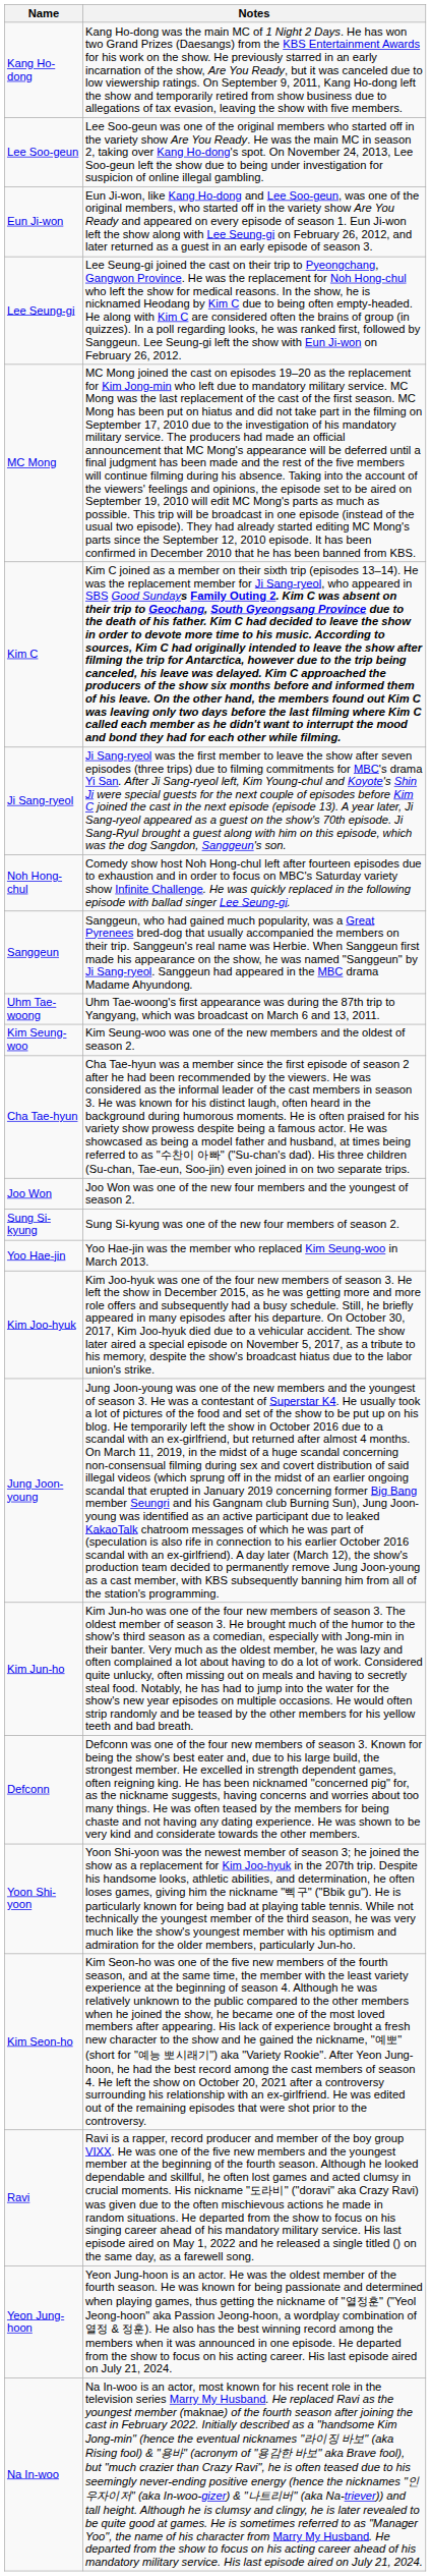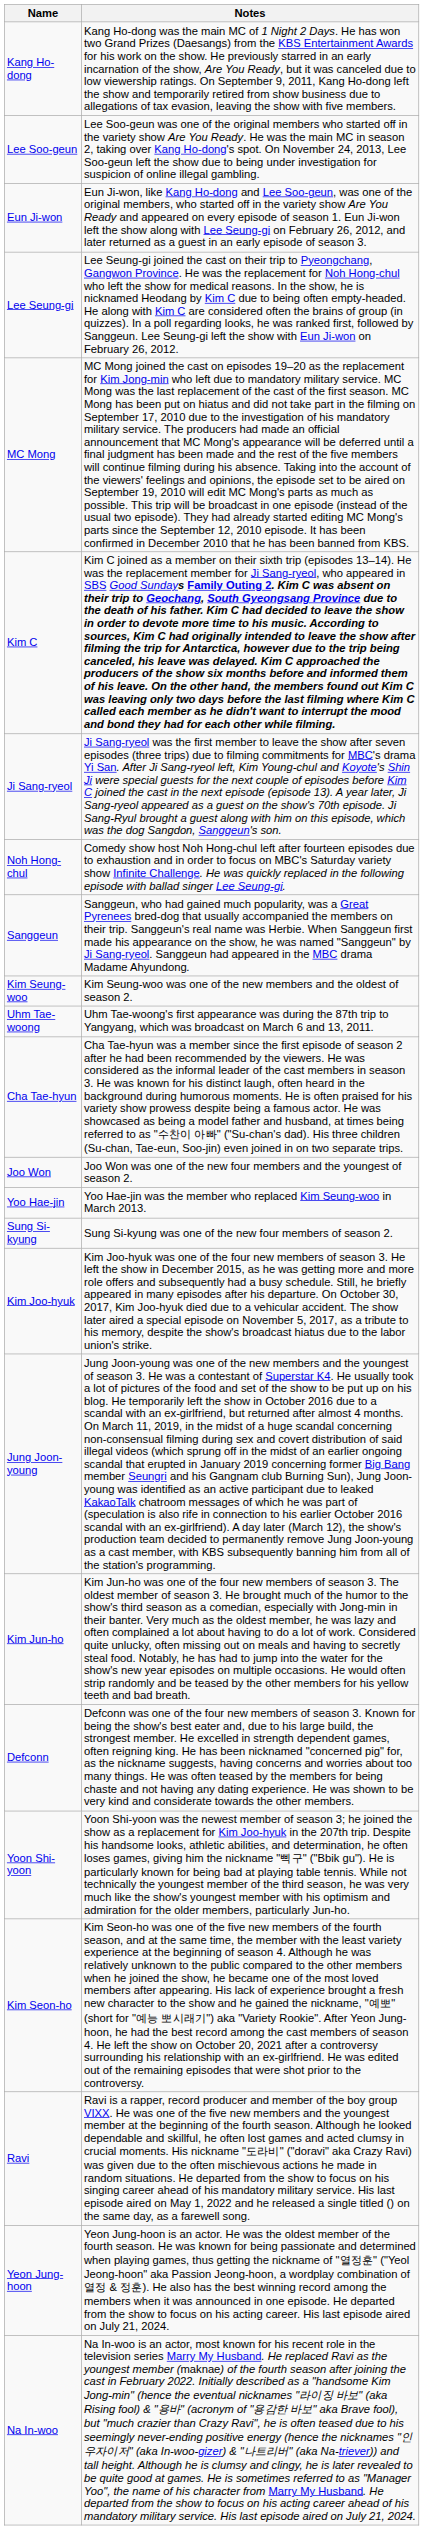 <table class="wikitable sortable" style="width:95%;">
 <tr>
 <th style="width:16%;">Name</th>
 <th style="width:70%;">Notes</th>
 </tr>
 <tr>
 <td scope="row"><a href='#'>Kang Ho-dong</a></td>
 <td>Kang Ho-dong was the main MC of <em>1 Night 2 Days</em>. He has won two Grand Prizes (Daesangs) from the <a href='#'>KBS Entertainment Awards</a> for his work on the show. He previously starred in an early incarnation of the show, <em>Are You Ready</em>, but it was canceled due to low viewership ratings. On September 9, 2011, Kang Ho-dong left the show and temporarily retired from show business due to allegations of tax evasion, leaving the show with five members.</td>
 </tr>
 <tr>
 <td scope="row"><a href='#'>Lee Soo-geun</a></td>
 <td>Lee Soo-geun was one of the original members who started off in the variety show <em>Are You Ready</em>. He was the main MC in season 2, taking over <a href='#'>Kang Ho-dong</a>'s spot. On November 24, 2013, Lee Soo-geun left the show due to being under investigation for suspicion of online illegal gambling.</td>
 </tr>
 <tr>
 <td scope="row"><a href='#'>Eun Ji-won</a></td>
 <td>Eun Ji-won, like <a href='#'>Kang Ho-dong</a> and <a href='#'>Lee Soo-geun</a>, was one of the original members, who started off in the variety show <em>Are You Ready</em> and appeared on every episode of season 1. Eun Ji-won left the show along with <a href='#'>Lee Seung-gi</a> on February 26, 2012, and later returned as a guest in an early episode of season 3.</td>
 </tr>
 <tr>
 <td scope="row"><a href='#'>Lee Seung-gi</a></td>
 <td>Lee Seung-gi joined the cast on their trip to <a href='#'>Pyeongchang</a>, <a href='#'>Gangwon Province</a>. He was the replacement for <a href='#'>Noh Hong-chul</a> who left the show for medical reasons. In the show, he is nicknamed Heodang by <a href='#'>Kim C</a> due to being often empty-headed. He along with <a href='#'>Kim C</a> are considered often the brains of group (in quizzes). In a poll regarding looks, he was ranked first, followed by Sanggeun. Lee Seung-gi left the show with <a href='#'>Eun Ji-won</a> on February 26, 2012.</td>
 </tr>
 <tr>
 <td scope="row"><a href='#'>MC Mong</a></td>
 <td>MC Mong joined the cast on episodes 19–20 as the replacement for <a href='#'>Kim Jong-min</a> who left due to mandatory military service. MC Mong was the last replacement of the cast of the first season. MC Mong has been put on hiatus and did not take part in the filming on September 17, 2010 due to the investigation of his mandatory military service. The producers had made an official announcement that MC Mong's appearance will be deferred until a final judgment has been made and the rest of the five members will continue filming during his absence. Taking into the account of the viewers' feelings and opinions, the episode set to be aired on September 19, 2010 will edit MC Mong's parts as much as possible. This trip will be broadcast in one episode (instead of the usual two episode). They had already started editing MC Mong's parts since the September 12, 2010 episode. It has been confirmed in December 2010 that he has been banned from KBS.</td>
 </tr>
 <tr>
 <td scope="row"><a href='#'>Kim C</a></td>
 <td>Kim C joined as a member on their sixth trip (episodes 13–14). He was the replacement member for <a href='#'>Ji Sang-ryeol</a>, who appeared in <a href='#'>SBS</a> <em><a href='#'>Good Sunday</a><strong>s </em><a href='#'>Family Outing 2</a><em>. Kim C was absent on their trip to <a href='#'>Geochang</a>, <a href='#'>South Gyeongsang Province</a> due to the death of his father. Kim C had decided to leave the show in order to devote more time to his music. According to sources, Kim C had originally intended to leave the show after filming the trip for Antarctica, however due to the trip being canceled, his leave was delayed. Kim C approached the producers of the show six months before and informed them of his leave. On the other hand, the members found out Kim C was leaving only two days before the last filming where Kim C called each member as he didn't want to interrupt the mood and bond they had for each other while filming.</td>
 </tr>
 <tr>
 <td scope="row"><a href='#'>Ji Sang-ryeol</a></td>
 <td><a href='#'>Ji Sang-ryeol</a> was the first member to leave the show after seven episodes (three trips) due to filming commitments for <a href='#'>MBC</a>'s drama </em><a href='#'>Yi San</a><em>. After Ji Sang-ryeol left, Kim Young-chul and <a href='#'>Koyote</a>'s <a href='#'>Shin Ji</a> were special guests for the next couple of episodes before <a href='#'>Kim C</a> joined the cast in the next episode (episode 13). A year later, Ji Sang-ryeol appeared as a guest on the show's 70th episode. Ji Sang-Ryul brought a guest along with him on this episode, which was the dog Sangdon, <a href='#'>Sanggeun</a>'s son.</td>
 </tr>
 <tr>
 <td scope="row"><a href='#'>Noh Hong-chul</a></td>
 <td>Comedy show host Noh Hong-chul left after fourteen episodes due to exhaustion and in order to focus on MBC's Saturday variety show </em><a href='#'>Infinite Challenge</a><em>. He was quickly replaced in the following episode with ballad singer <a href='#'>Lee Seung-gi</a>.</td>
 </tr>
 <tr>
 <td scope="row"><a href='#'>Sanggeun</a></td>
 <td>Sanggeun, who had gained much popularity, was a <a href='#'>Great Pyrenees</a> bred-dog that usually accompanied the members on their trip. Sanggeun's real name was Herbie. When Sanggeun first made his appearance on the show, he was named "Sanggeun" by <a href='#'>Ji Sang-ryeol</a>. Sanggeun had appeared in the <a href='#'>MBC</a> drama </em>Madame Ahyundong<em>.</td>
 </tr>
 <tr>
+<td scope="row"><a href='#'>Kim Seung-woo</a></td>
+<td>Kim Seung-woo was one of the new members and the oldest of season 2.</td>
+</tr>
+<tr>
 <td scope="row"><a href='#'>Uhm Tae-woong</a></td>
 <td>Uhm Tae-woong's first appearance was during the 87th trip to Yangyang, which was broadcast on March 6 and 13, 2011.</td>
-</tr>
-<tr>
-<td scope="row"><a href='#'>Kim Seung-woo</a></td>
-<td>Kim Seung-woo was one of the new members and the oldest of season 2.</td>
 </tr>
 <tr>
 <td scope="row"><a href='#'>Cha Tae-hyun</a></td>
 <td>Cha Tae-hyun was a member since the first episode of season 2 after he had been recommended by the viewers. He was considered as the informal leader of the cast members in season 3. He was known for his distinct laugh, often heard in the background during humorous moments. He is often praised for his variety show prowess despite being a famous actor. He was showcased as being a model father and husband, at times being referred to as "수찬이 아빠" ("Su-chan's dad). His three children (Su-chan, Tae-eun, Soo-jin) even joined in on two separate trips.</td>
 </tr>
 <tr>
 <td scope="row"><a href='#'>Joo Won</a></td>
 <td>Joo Won was one of the new four members and the youngest of season 2.</td>
 </tr>
 <tr>
+<td scope="row"><a href='#'>Yoo Hae-jin</a></td>
+<td>Yoo Hae-jin was the member who replaced <a href='#'>Kim Seung-woo</a> in March 2013.</td>
+</tr>
+<tr>
 <td scope="row"><a href='#'>Sung Si-kyung</a></td>
 <td>Sung Si-kyung was one of the new four members of season 2.</td>
-</tr>
-<tr>
-<td scope="row"><a href='#'>Yoo Hae-jin</a></td>
-<td>Yoo Hae-jin was the member who replaced <a href='#'>Kim Seung-woo</a> in March 2013.</td>
 </tr>
 <tr>
 <td scope="row"><a href='#'>Kim Joo-hyuk</a></td>
 <td>Kim Joo-hyuk was one of the four new members of season 3. He left the show in December 2015, as he was getting more and more role offers and subsequently had a busy schedule. Still, he briefly appeared in many episodes after his departure. On October 30, 2017, Kim Joo-hyuk died due to a vehicular accident. The show later aired a special episode on November 5, 2017, as a tribute to his memory, despite the show's broadcast hiatus due to the labor union's strike.</td>
 </tr>
 <tr>
 <td scope="row"><a href='#'>Jung Joon-young</a></td>
 <td>Jung Joon-young was one of the new members and the youngest of season 3. He was a contestant of <a href='#'>Superstar K4</a>. He usually took a lot of pictures of the food and set of the show to be put up on his blog. He temporarily left the show in October 2016 due to a scandal with an ex-girlfriend, but returned after almost 4 months. On March 11, 2019, in the midst of a huge scandal concerning non-consensual filming during sex and covert distribution of said illegal videos (which sprung off in the midst of an earlier ongoing scandal that erupted in January 2019 concerning former <a href='#'>Big Bang</a> member <a href='#'>Seungri</a> and his Gangnam club Burning Sun), Jung Joon-young was identified as an active participant due to leaked <a href='#'>KakaoTalk</a> chatroom messages of which he was part of (speculation is also rife in connection to his earlier October 2016 scandal with an ex-girlfriend). A day later (March 12), the show's production team decided to permanently remove Jung Joon-young as a cast member, with KBS subsequently banning him from all of the station's programming.</td>
 </tr>
 <tr>
 <td scope="row"><a href='#'>Kim Jun-ho</a></td>
 <td>Kim Jun-ho was one of the four new members of season 3. The oldest member of season 3. He brought much of the humor to the show's third season as a comedian, especially with Jong-min in their banter. Very much as the oldest member, he was lazy and often complained a lot about having to do a lot of work. Considered quite unlucky, often missing out on meals and having to secretly steal food. Notably, he has had to jump into the water for the show's new year episodes on multiple occasions. He would often strip randomly and be teased by the other members for his yellow teeth and bad breath.</td>
 </tr>
 <tr>
 <td scope="row"><a href='#'>Defconn</a></td>
 <td>Defconn was one of the four new members of season 3. Known for being the show's best eater and, due to his large build, the strongest member. He excelled in strength dependent games, often reigning king. He has been nicknamed "concerned pig" for, as the nickname suggests, having concerns and worries about too many things. He was often teased by the members for being chaste and not having any dating experience. He was shown to be very kind and considerate towards the other members.</td>
 </tr>
 <tr>
 <td scope="row"><a href='#'>Yoon Shi-yoon</a></td>
 <td>Yoon Shi-yoon was the newest member of season 3; he joined the show as a replacement for <a href='#'>Kim Joo-hyuk</a> in the 207th trip. Despite his handsome looks, athletic abilities, and determination, he often loses games, giving him the nickname "삑구" ("Bbik gu"). He is particularly known for being bad at playing table tennis. While not technically the youngest member of the third season, he was very much like the show's youngest member with his optimism and admiration for the older members, particularly Jun-ho.</td>
 </tr>
 <tr>
 <td scope="row"><a href='#'>Kim Seon-ho</a></td>
 <td>Kim Seon-ho was one of the five new members of the fourth season, and at the same time, the member with the least variety experience at the beginning of season 4. Although he was relatively unknown to the public compared to the other members when he joined the show, he became one of the most loved members after appearing. His lack of experience brought a fresh new character to the show and he gained the nickname, "예뽀" (short for "예능 뽀시래기") aka "Variety Rookie". After Yeon Jung-hoon, he had the best record among the cast members of season 4. He left the show on October 20, 2021 after a controversy surrounding his relationship with an ex-girlfriend. He was edited out of the remaining episodes that were shot prior to the controversy.</td>
 </tr>
 <tr>
 <td scope="row"><a href='#'>Ravi</a></td>
 <td>Ravi is a rapper, record producer and member of the boy group <a href='#'>VIXX</a>. He was one of the five new members and the youngest member at the beginning of the fourth season. Although he looked dependable and skillful, he often lost games and acted clumsy in crucial moments. His nickname "도라비" ("doravi" aka Crazy Ravi) was given due to the often mischievous actions he made in random situations. He departed from the show to focus on his singing career ahead of his mandatory military service. His last episode aired on May 1, 2022 and he released a single titled  () on the same day, as a farewell song.</td>
 </tr>
 <tr>
 <td scope="row"><a href='#'>Yeon Jung-hoon</a></td>
 <td>Yeon Jung-hoon is an actor. He was the oldest member of the fourth season. He was known for being passionate and determined when playing games, thus getting the nickname of "열정훈" ("Yeol Jeong-hoon" aka Passion Jeong-hoon, a wordplay combination of 열정 & 정훈). He also has the best winning record among the members when it was announced in one episode. He departed from the show to focus on his acting career. His last episode aired on July 21, 2024.</td>
 </tr>
 <tr>
 <td scope="row"><a href='#'>Na In-woo</a></td>
 <td>Na In-woo is an actor, most known for his recent role in the television series </em><a href='#'>Marry My Husband</a><em>. He replaced Ravi as the youngest member (</em>maknae<em>) of the fourth season after joining the cast in February 2022. Initially described as a "handsome Kim Jong-min" (hence the eventual nicknames "라이징 바보" (aka Rising fool) & "용바" (acronym of "용감한 바보" aka Brave fool), but "much crazier than Crazy Ravi", he is often teased due to his seemingly never-ending positive energy (hence the nicknames "인우자이저" (aka In-woo-<a href='#'>gizer</a>) & "나트리버" (aka Na-<a href='#'>triever</a>)) and tall height. Although he is clumsy and clingy, he is later revealed to be quite good at games. He is sometimes referred to as "Manager Yoo", the name of his character from </em><a href='#'>Marry My Husband</a><em>. He departed from the show to focus on his acting career ahead of his mandatory military service. His last episode aired on July 21, 2024.</td>
 </tr>
 </table>
